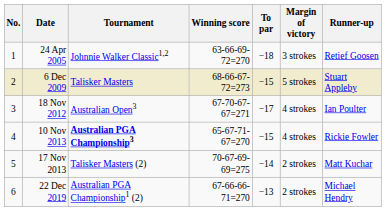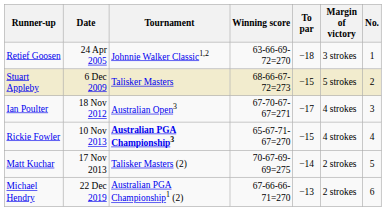 <table class="wikitable" style="font-size:95%;">
 <tr>
-<th>No.</th>
+<th>Runner-up</th>
 <th>Date</th>
 <th>Tournament</th>
 <th>Winning score</th>
 <th>To par</th>
 <th>Margin of<br>victory</th>
-<th>Runner-up</th>
+<th>No.</th>
 </tr>
 <tr>
-<td align=center>1</td>
+<td> <a href='#'>Retief Goosen</a></td>
 <td align=right>24 Apr <a href='#'>2005</a></td>
 <td><a href='#'>Johnnie Walker Classic</a><sup>1,2</sup></td>
 <td align=right>63-66-69-72=270</td>
 <td align=center>−18</td>
 <td>3 strokes</td>
-<td> <a href='#'>Retief Goosen</a></td>
+<td align=center>1</td>
 </tr>
 <tr style="background:#f2ecce;">
-<td align=center>2</td>
+<td> <a href='#'>Stuart Appleby</a></td>
 <td align=right>6 Dec <a href='#'>2009</a></td>
 <td><a href='#'>Talisker Masters</a></td>
 <td align=right>68-66-67-72=273</td>
 <td align=center>−15</td>
 <td>5 strokes</td>
-<td> <a href='#'>Stuart Appleby</a></td>
+<td align=center>2</td>
 </tr>
 <tr>
-<td align=center>3</td>
+<td> <a href='#'>Ian Poulter</a></td>
 <td align=right>18 Nov <a href='#'>2012</a></td>
 <td><a href='#'>Australian Open</a><sup>3</sup></td>
 <td align=right>67-70-67-67=271</td>
 <td align=center>−17</td>
 <td>4 strokes</td>
-<td> <a href='#'>Ian Poulter</a></td>
+<td align=center>3</td>
 </tr>
 <tr>
-<td align=center>4</td>
+<td> <a href='#'>Rickie Fowler</a></td>
 <td align=right>10 Nov <a href='#'>2013</a></td>
 <td><strong><a href='#'>Australian PGA Championship</a><sup>3</sup></strong></td>
 <td align=right>65-67-71-67=270</td>
 <td align=center>−15</td>
 <td>4 strokes</td>
-<td> <a href='#'>Rickie Fowler</a></td>
+<td align=center>4</td>
 </tr>
 <tr>
-<td align=center>5</td>
+<td> <a href='#'>Matt Kuchar</a></td>
 <td align=right>17 Nov 2013</td>
 <td><a href='#'>Talisker Masters</a> (2)</td>
 <td align=right>70-67-69-69=275</td>
 <td align=center>−14</td>
 <td>2 strokes</td>
-<td> <a href='#'>Matt Kuchar</a></td>
+<td align=center>5</td>
 </tr>
 <tr>
-<td align=center>6</td>
+<td> <a href='#'>Michael Hendry</a></td>
 <td align=right>22 Dec <a href='#'>2019</a></td>
 <td><a href='#'>Australian PGA Championship</a><sup>1</sup> (2)</td>
 <td align=right>67-66-66-71=270</td>
 <td align=center>−13</td>
 <td>2 strokes</td>
-<td> <a href='#'>Michael Hendry</a></td>
+<td align=center>6</td>
 </tr>
 </table>
